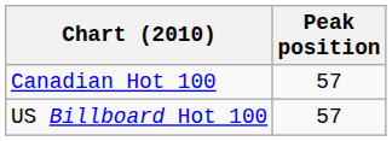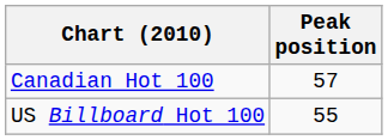 <table class="wikitable">
 <tr>
 <th align="left">Chart (2010)</th>
 <th align="left">Peak<br>position</th>
 </tr>
 <tr>
 <td align="left"><a href='#'>Canadian Hot 100</a></td>
 <td align="center">57</td>
 </tr>
 <tr>
 <td align="left">US <a href='#'><em>Billboard</em> Hot 100</a></td>
-<td align="center">57</td>
+<td align="center">55</td>
 </tr>
 </table>
